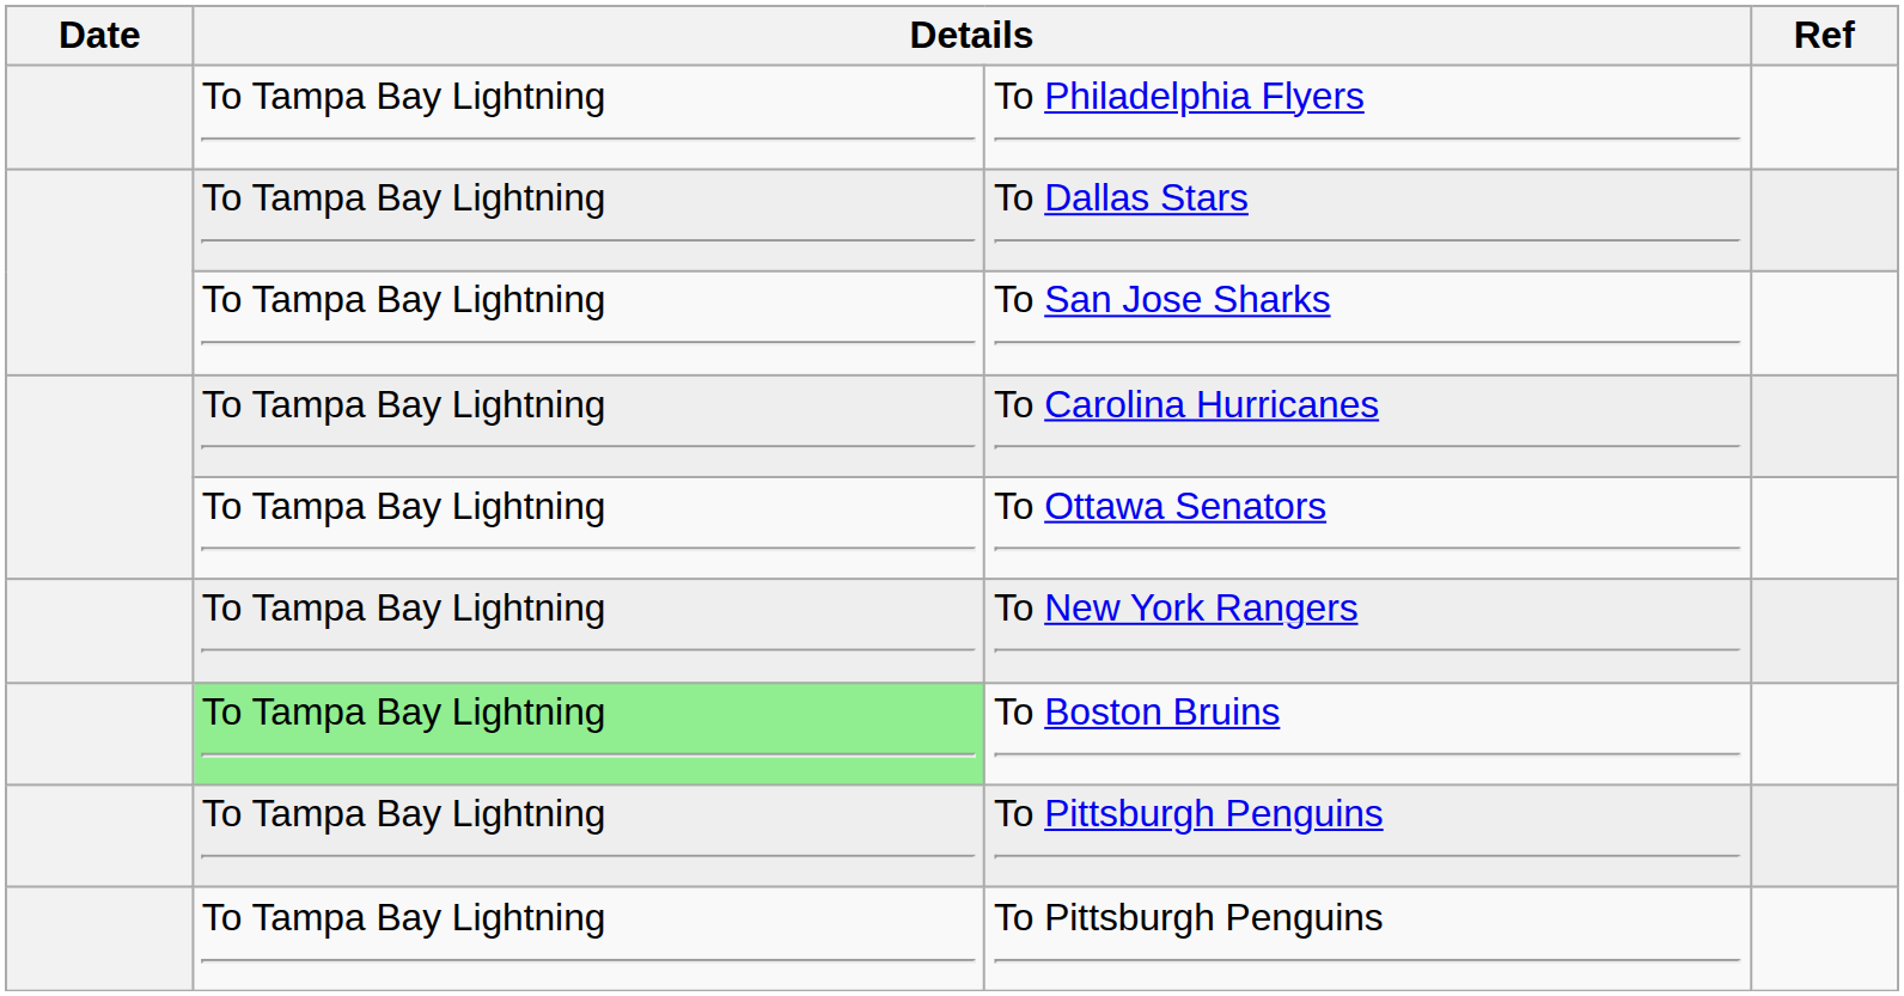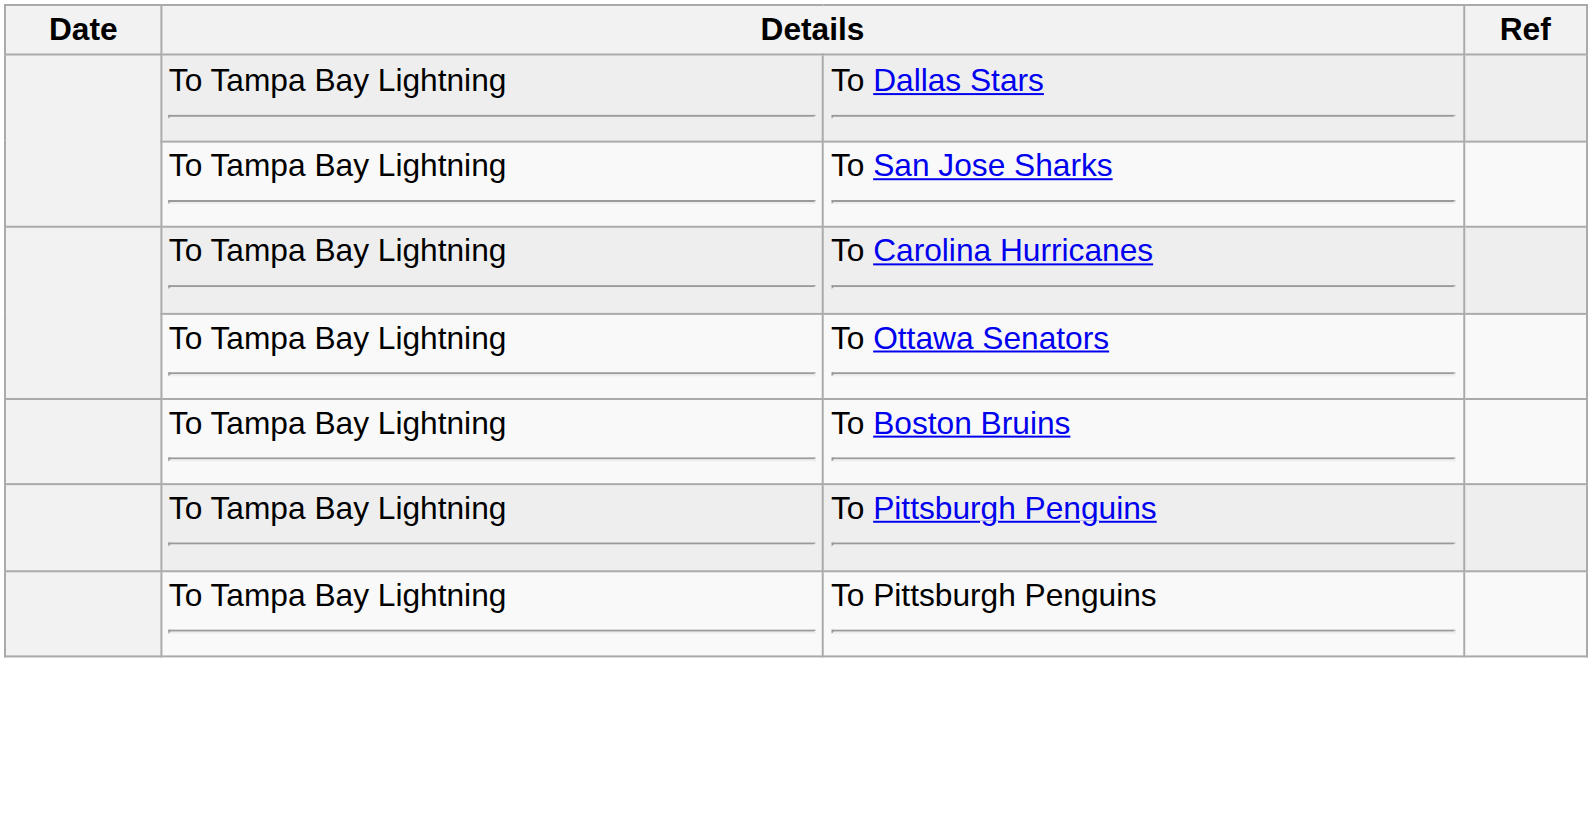 <table class="wikitable plainrowheaders" style="width: 50em;">
 <tr>
 <th scope="col">Date</th>
 <th scope="col" colspan="2">Details</th>
 <th scope="col">Ref</th>
-</tr>
-<tr>
-<th scope="row"></th>
-<td valign="top">To Tampa Bay Lightning <hr></td>
-<td valign="top">To <a href='#'>Philadelphia Flyers</a> <hr></td>
-<td></td>
 </tr>
 <tr bgcolor="#eeeeee">
 <th scope="row" rowspan=2></th>
 <td valign="top">To Tampa Bay Lightning <hr></td>
 <td valign="top">To <a href='#'>Dallas Stars</a> <hr></td>
 <td></td>
 </tr>
 <tr>
 <td valign="top">To Tampa Bay Lightning <hr></td>
 <td valign="top">To <a href='#'>San Jose Sharks</a> <hr></td>
 <td></td>
 </tr>
 <tr bgcolor="#eeeeee">
 <th scope="row" rowspan=2></th>
 <td valign="top">To Tampa Bay Lightning <hr></td>
 <td valign="top">To <a href='#'>Carolina Hurricanes</a> <hr></td>
 <td></td>
 </tr>
 <tr>
 <td valign="top">To Tampa Bay Lightning <hr></td>
 <td valign="top">To <a href='#'>Ottawa Senators</a> <hr></td>
 <td></td>
 </tr>
-<tr bgcolor="#eeeeee">
+<tr>
 <th scope="row"></th>
 <td valign="top">To Tampa Bay Lightning <hr></td>
-<td valign="top">To <a href='#'>New York Rangers</a> <hr></td>
-<td></td>
-</tr>
-<tr>
-<th scope="row"></th>
-<td valign="top" style="background: lightgreen;">To Tampa Bay Lightning <hr></td>
 <td valign="top">To <a href='#'>Boston Bruins</a> <hr></td>
 <td></td>
 </tr>
 <tr bgcolor="#eeeeee">
 <th scope="row"></th>
 <td valign="top">To Tampa Bay Lightning <hr></td>
 <td valign="top">To <a href='#'>Pittsburgh Penguins</a> <hr></td>
 <td></td>
 </tr>
 <tr>
 <th scope="row"></th>
 <td valign="top">To Tampa Bay Lightning <hr></td>
 <td valign="top">To Pittsburgh Penguins <hr></td>
 <td></td>
 </tr>
 </table>
